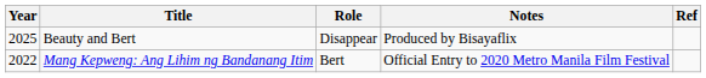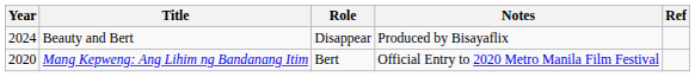 <table class="wikitable">
 <tr>
 <th>Year</th>
 <th>Title</th>
 <th>Role</th>
 <th>Notes</th>
 <th>Ref</th>
 </tr>
 <tr>
-<td>2025</td>
+<td>2024</td>
 <td>Beauty and Bert</td>
 <td>Disappear</td>
 <td>Produced by Bisayaflix</td>
 <td></td>
 </tr>
 <tr>
-<td>2022</td>
+<td>2020</td>
 <td><em><a href='#'>Mang Kepweng: Ang Lihim ng Bandanang Itim</a></em></td>
 <td>Bert</td>
 <td>Official Entry to <a href='#'>2020 Metro Manila Film Festival</a></td>
 <td></td>
 </tr>
 </table>
